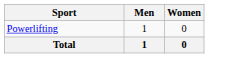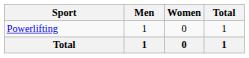 <table class="wikitable sortable" style="text-align:center;">
 <tr>
 <th width=180>Sport</th>
 <th width=55>Men</th>
 <th width=55>Women</th>
+<th width=55>Total</th>
 </tr>
 <tr>
 <td align=left><a href='#'>Powerlifting</a></td>
 <td>1</td>
 <td>0</td>
+<td>1</td>
 </tr>
 <tr>
 <th>Total</th>
 <th>1</th>
 <th>0</th>
+<th>1</th>
 </tr>
 </table>
